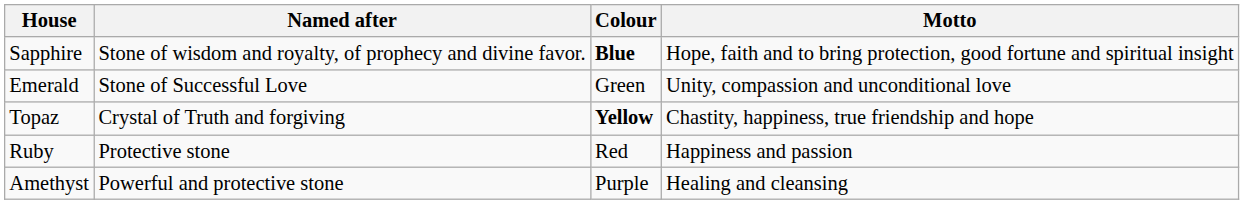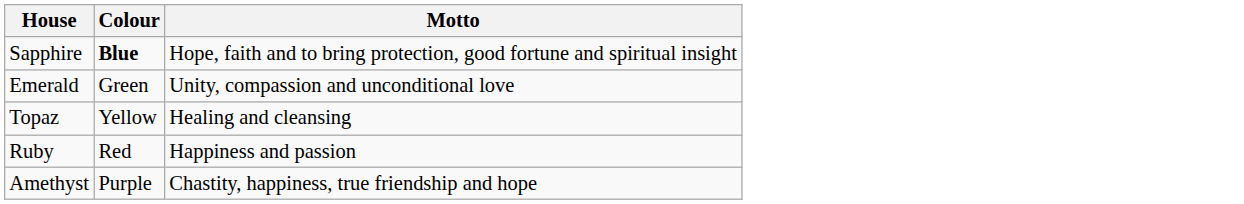 <table class="wikitable">
 <tr>
 <th>House</th>
-<th>Named after</th>
 <th>Colour</th>
 <th>Motto</th>
 </tr>
 <tr>
 <td>Sapphire</td>
-<td>Stone of wisdom and royalty, of prophecy and divine favor.</td>
 <td><strong>Blue</strong></td>
 <td>Hope, faith and to bring protection, good fortune and spiritual insight</td>
 </tr>
 <tr>
 <td>Emerald</td>
-<td>Stone of Successful Love</td>
 <td>Green</td>
 <td>Unity, compassion and unconditional love</td>
 </tr>
 <tr>
 <td>Topaz</td>
-<td>Crystal of Truth and forgiving</td>
-<td><strong>Yellow</strong></td>
-<td>Chastity, happiness, true friendship and hope</td>
+<td>Yellow</td>
+<td>Healing and cleansing</td>
 </tr>
 <tr>
 <td>Ruby</td>
-<td>Protective stone</td>
 <td>Red</td>
 <td>Happiness and passion</td>
 </tr>
 <tr>
 <td>Amethyst</td>
-<td>Powerful and protective stone</td>
 <td>Purple</td>
-<td>Healing and cleansing</td>
+<td>Chastity, happiness, true friendship and hope</td>
 </tr>
 </table>
